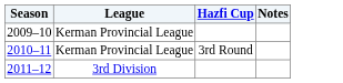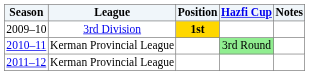 <table border="1" cellpadding="2" style="border-collapse:collapse; text-align:center; font-size:normal;">
 <tr style="background:#f0f6fa;">
 <th>Season</th>
 <th>League</th>
+<th>Position</th>
 <th><a href='#'>Hazfi Cup</a></th>
 <th>Notes</th>
 </tr>
 <tr>
 <td>2009–10</td>
-<td>Kerman Provincial League</td>
+<td><a href='#'>3rd Division</a></td>
+<td bgcolor=gold><strong>1st</strong></td>
 <td></td>
 <td></td>
 </tr>
 <tr>
 <td><a href='#'>2010–11</a></td>
 <td>Kerman Provincial League</td>
-<td>3rd Round</td>
+<td></td>
+<td style="background: lightgreen;">3rd Round</td>
 <td></td>
 </tr>
 <tr>
 <td><a href='#'>2011–12</a></td>
-<td><a href='#'>3rd Division</a></td>
+<td>Kerman Provincial League</td>
+<td></td>
 <td></td>
 <td></td>
 </tr>
 </table>
